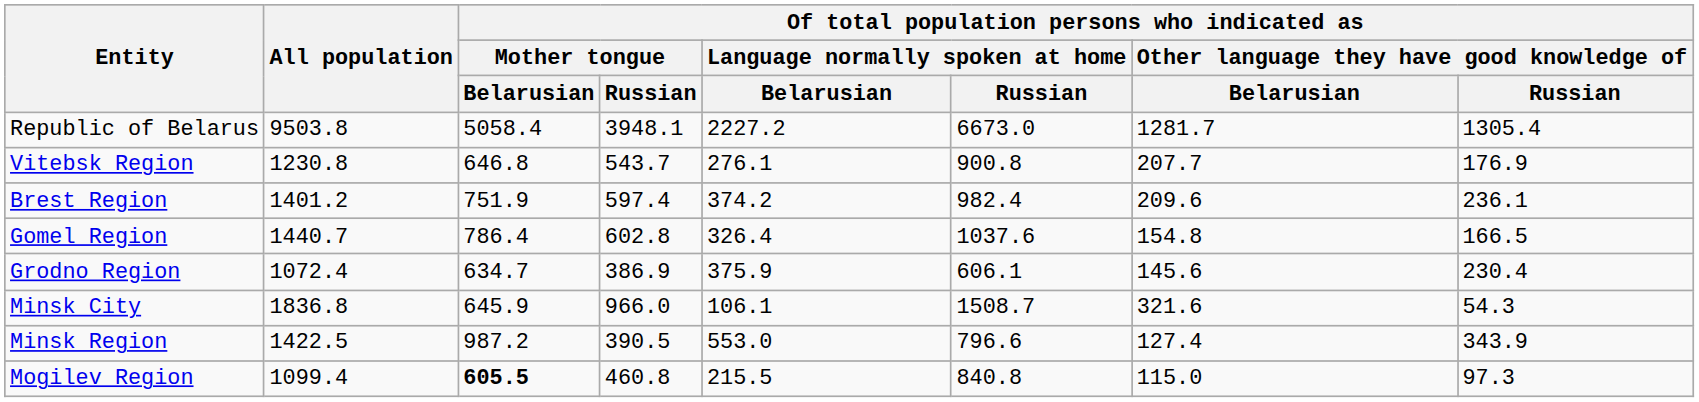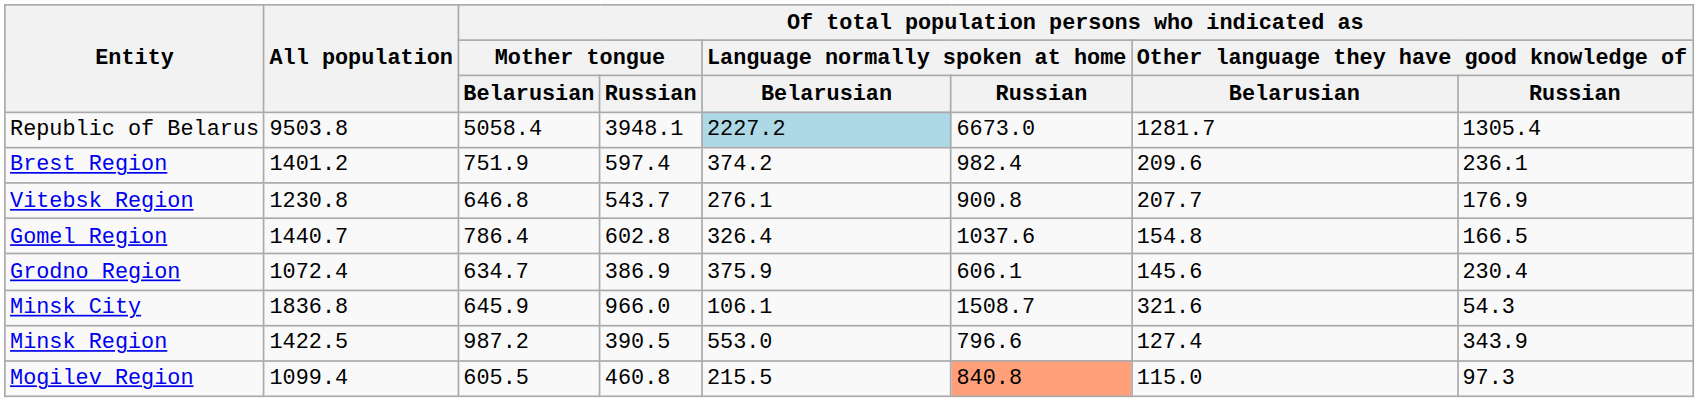 <table class="wikitable sortable">
 <tr>
 <th rowspan=3>Entity</th>
 <th rowspan=3>All population</th>
 <th colspan=6>Of total population persons who indicated as</th>
 </tr>
 <tr>
 <th colspan=2>Mother tongue</th>
 <th colspan=2>Language normally spoken at home</th>
 <th colspan=2>Other language they have good knowledge of</th>
 </tr>
 <tr>
 <th>Belarusian</th>
 <th>Russian</th>
 <th>Belarusian</th>
 <th>Russian</th>
 <th>Belarusian</th>
 <th>Russian</th>
 </tr>
 <tr>
 <td>Republic of Belarus</td>
 <td>9503.8</td>
 <td>5058.4</td>
 <td>3948.1</td>
-<td>2227.2</td>
+<td style="background: lightblue;">2227.2</td>
 <td>6673.0</td>
 <td>1281.7</td>
 <td>1305.4</td>
+</tr>
+<tr>
+<td><a href='#'>Brest Region</a></td>
+<td>1401.2</td>
+<td>751.9</td>
+<td>597.4</td>
+<td>374.2</td>
+<td>982.4</td>
+<td>209.6</td>
+<td>236.1</td>
 </tr>
 <tr>
 <td><a href='#'>Vitebsk Region</a></td>
 <td>1230.8</td>
 <td>646.8</td>
 <td>543.7</td>
 <td>276.1</td>
 <td>900.8</td>
 <td>207.7</td>
 <td>176.9</td>
-</tr>
-<tr>
-<td><a href='#'>Brest Region</a></td>
-<td>1401.2</td>
-<td>751.9</td>
-<td>597.4</td>
-<td>374.2</td>
-<td>982.4</td>
-<td>209.6</td>
-<td>236.1</td>
 </tr>
 <tr>
 <td><a href='#'>Gomel Region</a></td>
 <td>1440.7</td>
 <td>786.4</td>
 <td>602.8</td>
 <td>326.4</td>
 <td>1037.6</td>
 <td>154.8</td>
 <td>166.5</td>
 </tr>
 <tr>
 <td><a href='#'>Grodno Region</a></td>
 <td>1072.4</td>
 <td>634.7</td>
 <td>386.9</td>
 <td>375.9</td>
 <td>606.1</td>
 <td>145.6</td>
 <td>230.4</td>
 </tr>
 <tr>
 <td><a href='#'>Minsk City</a></td>
 <td>1836.8</td>
 <td>645.9</td>
 <td>966.0</td>
 <td>106.1</td>
 <td>1508.7</td>
 <td>321.6</td>
 <td>54.3</td>
 </tr>
 <tr>
 <td><a href='#'>Minsk Region</a></td>
 <td>1422.5</td>
 <td>987.2</td>
 <td>390.5</td>
 <td>553.0</td>
 <td>796.6</td>
 <td>127.4</td>
 <td>343.9</td>
 </tr>
 <tr>
 <td><a href='#'>Mogilev Region</a></td>
 <td>1099.4</td>
-<td><strong>605.5</strong></td>
+<td>605.5</td>
 <td>460.8</td>
 <td>215.5</td>
-<td>840.8</td>
+<td style="background: lightsalmon;">840.8</td>
 <td>115.0</td>
 <td>97.3</td>
 </tr>
 </table>
